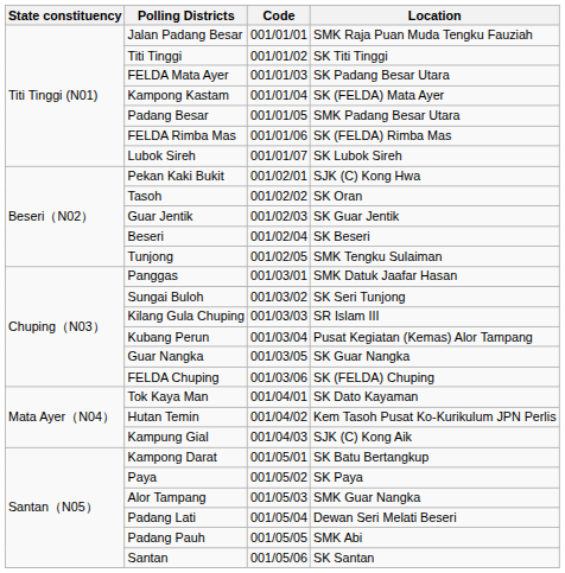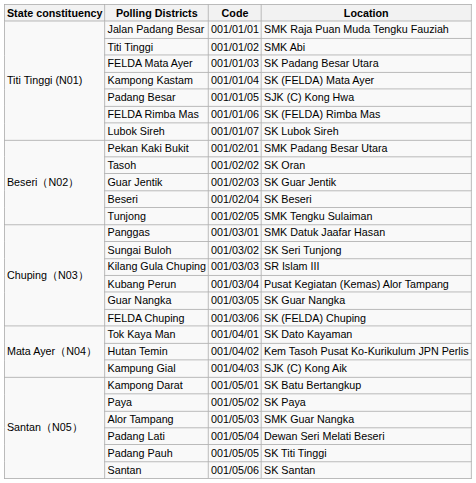 <table class="wikitable sortable mw-collapsible" style="white-space:nowrap;font-size:85%">
 <tr>
 <th>State constituency</th>
 <th>Polling Districts</th>
 <th>Code</th>
 <th>Location</th>
 </tr>
 <tr>
 <td rowspan="7">Titi Tinggi (N01)</td>
 <td>Jalan Padang Besar</td>
 <td>001/01/01</td>
 <td>SMK Raja Puan Muda Tengku Fauziah</td>
 </tr>
 <tr>
 <td>Titi Tinggi</td>
 <td>001/01/02</td>
-<td>SK Titi Tinggi</td>
+<td>SMK Abi</td>
 </tr>
 <tr>
 <td>FELDA Mata Ayer</td>
 <td>001/01/03</td>
 <td>SK Padang Besar Utara</td>
 </tr>
 <tr>
 <td>Kampong Kastam</td>
 <td>001/01/04</td>
 <td>SK (FELDA) Mata Ayer</td>
 </tr>
 <tr>
 <td>Padang Besar</td>
 <td>001/01/05</td>
-<td>SMK Padang Besar Utara</td>
+<td>SJK (C) Kong Hwa</td>
 </tr>
 <tr>
 <td>FELDA Rimba Mas</td>
 <td>001/01/06</td>
 <td>SK (FELDA) Rimba Mas</td>
 </tr>
 <tr>
 <td>Lubok Sireh</td>
 <td>001/01/07</td>
 <td>SK Lubok Sireh</td>
 </tr>
 <tr>
 <td rowspan="5">Beseri（N02）</td>
 <td>Pekan Kaki Bukit</td>
 <td>001/02/01</td>
-<td>SJK (C) Kong Hwa</td>
+<td>SMK Padang Besar Utara</td>
 </tr>
 <tr>
 <td>Tasoh</td>
 <td>001/02/02</td>
 <td>SK Oran</td>
 </tr>
 <tr>
 <td>Guar Jentik</td>
 <td>001/02/03</td>
 <td>SK Guar Jentik</td>
 </tr>
 <tr>
 <td>Beseri</td>
 <td>001/02/04</td>
 <td>SK Beseri</td>
 </tr>
 <tr>
 <td>Tunjong</td>
 <td>001/02/05</td>
 <td>SMK Tengku Sulaiman</td>
 </tr>
 <tr>
 <td rowspan="6">Chuping（N03）</td>
 <td>Panggas</td>
 <td>001/03/01</td>
 <td>SMK Datuk Jaafar Hasan</td>
 </tr>
 <tr>
 <td>Sungai Buloh</td>
 <td>001/03/02</td>
 <td>SK Seri Tunjong</td>
 </tr>
 <tr>
 <td>Kilang Gula Chuping</td>
 <td>001/03/03</td>
 <td>SR Islam III</td>
 </tr>
 <tr>
 <td>Kubang Perun</td>
 <td>001/03/04</td>
 <td>Pusat Kegiatan (Kemas) Alor Tampang</td>
 </tr>
 <tr>
 <td>Guar Nangka</td>
 <td>001/03/05</td>
 <td>SK Guar Nangka</td>
 </tr>
 <tr>
 <td>FELDA Chuping</td>
 <td>001/03/06</td>
 <td>SK (FELDA) Chuping</td>
 </tr>
 <tr>
 <td rowspan="3">Mata Ayer（N04）</td>
 <td>Tok Kaya Man</td>
 <td>001/04/01</td>
 <td>SK Dato Kayaman</td>
 </tr>
 <tr>
 <td>Hutan Temin</td>
 <td>001/04/02</td>
 <td>Kem Tasoh Pusat Ko-Kurikulum JPN Perlis</td>
 </tr>
 <tr>
 <td>Kampung Gial</td>
 <td>001/04/03</td>
 <td>SJK (C) Kong Aik</td>
 </tr>
 <tr>
 <td rowspan="6">Santan（N05）</td>
 <td>Kampong Darat</td>
 <td>001/05/01</td>
 <td>SK Batu Bertangkup</td>
 </tr>
 <tr>
 <td>Paya</td>
 <td>001/05/02</td>
 <td>SK Paya</td>
 </tr>
 <tr>
 <td>Alor Tampang</td>
 <td>001/05/03</td>
 <td>SMK Guar Nangka</td>
 </tr>
 <tr>
 <td>Padang Lati</td>
 <td>001/05/04</td>
 <td>Dewan Seri Melati Beseri</td>
 </tr>
 <tr>
 <td>Padang Pauh</td>
 <td>001/05/05</td>
-<td>SMK Abi</td>
+<td>SK Titi Tinggi</td>
 </tr>
 <tr>
 <td>Santan</td>
 <td>001/05/06</td>
 <td>SK Santan</td>
 </tr>
 </table>
